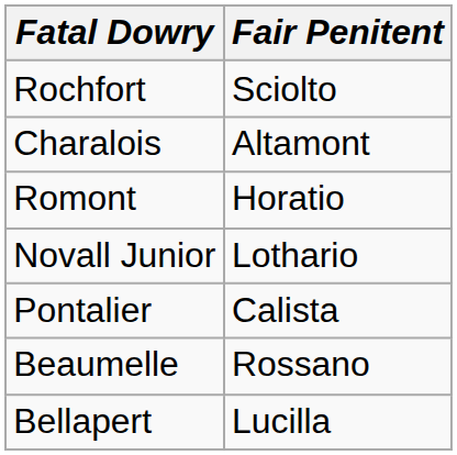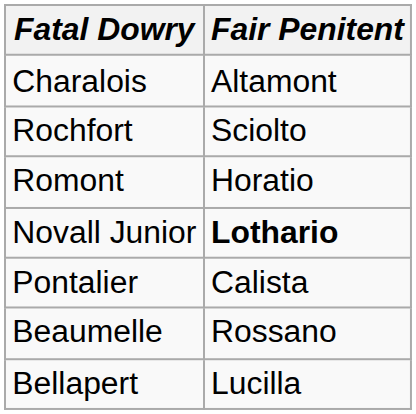 <table class="wikitable">
 <tr>
 <th><em>Fatal Dowry</em></th>
 <th><em>Fair Penitent</em></th>
 </tr>
 <tr>
+<td>Charalois</td>
+<td>Altamont</td>
+</tr>
+<tr>
 <td>Rochfort</td>
 <td>Sciolto</td>
-</tr>
-<tr>
-<td>Charalois</td>
-<td>Altamont</td>
 </tr>
 <tr>
 <td>Romont</td>
 <td>Horatio</td>
 </tr>
 <tr>
 <td>Novall Junior</td>
-<td>Lothario</td>
+<td><strong>Lothario</strong></td>
 </tr>
 <tr>
 <td>Pontalier</td>
 <td>Calista</td>
 </tr>
 <tr>
 <td>Beaumelle</td>
 <td>Rossano</td>
 </tr>
 <tr>
 <td>Bellapert</td>
 <td>Lucilla</td>
 </tr>
 </table>
